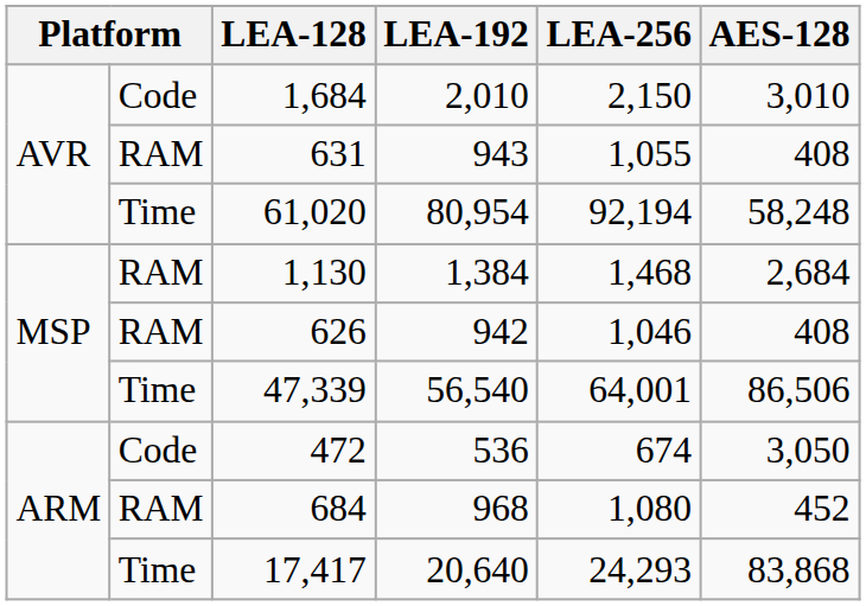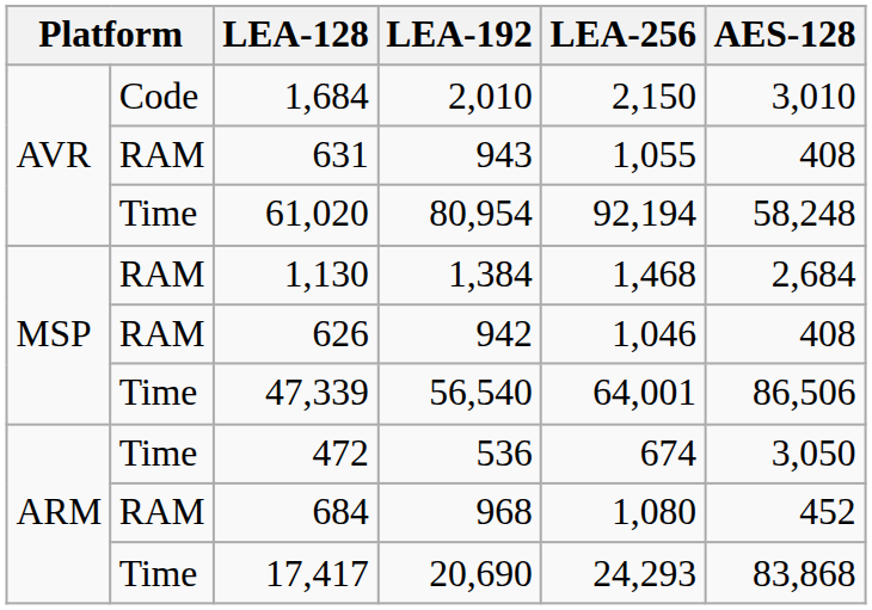 <table class="wikitable" style="margin-left: auto; margin-right:auto; border: none;">
 <tr>
 <th colspan="2">Platform</th>
 <th>LEA-128</th>
 <th>LEA-192</th>
 <th>LEA-256</th>
 <th>AES-128</th>
 </tr>
 <tr>
 <td rowspan="3">AVR</td>
 <td>Code</td>
 <td align="right">1,684</td>
 <td align="right">2,010</td>
 <td align="right">2,150</td>
 <td align="right">3,010</td>
 </tr>
 <tr>
 <td>RAM</td>
 <td align="right">631</td>
 <td align="right">943</td>
 <td align="right">1,055</td>
 <td align="right">408</td>
 </tr>
 <tr>
 <td>Time</td>
 <td align="right">61,020</td>
 <td align="right">80,954</td>
 <td align="right">92,194</td>
 <td align="right">58,248</td>
 </tr>
 <tr>
 <td rowspan="3">MSP</td>
 <td>RAM</td>
 <td align="right">1,130</td>
 <td align="right">1,384</td>
 <td align="right">1,468</td>
 <td align="right">2,684</td>
 </tr>
 <tr>
 <td>RAM</td>
 <td align="right">626</td>
 <td align="right">942</td>
 <td align="right">1,046</td>
 <td align="right">408</td>
 </tr>
 <tr>
 <td>Time</td>
 <td align="right">47,339</td>
 <td align="right">56,540</td>
 <td align="right">64,001</td>
 <td align="right">86,506</td>
 </tr>
 <tr>
 <td rowspan="3">ARM</td>
-<td>Code</td>
+<td>Time</td>
 <td align="right">472</td>
 <td align="right">536</td>
 <td align="right">674</td>
 <td align="right">3,050</td>
 </tr>
 <tr>
 <td>RAM</td>
 <td align="right">684</td>
 <td align="right">968</td>
 <td align="right">1,080</td>
 <td align="right">452</td>
 </tr>
 <tr>
 <td>Time</td>
 <td align="right">17,417</td>
-<td align="right">20,640</td>
+<td align="right">20,690</td>
 <td align="right">24,293</td>
 <td align="right">83,868</td>
 </tr>
 </table>
